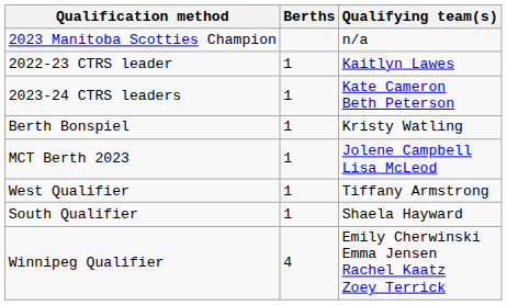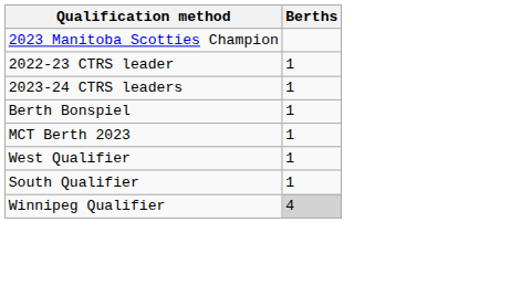 <table class="wikitable">
 <tr>
 <th scope="col">Qualification method</th>
 <th scope="col">Berths</th>
-<th scope="col">Qualifying team(s)</th>
 </tr>
 <tr>
 <td><a href='#'>2023 Manitoba Scotties</a> Champion</td>
 <td></td>
-<td>n/a</td>
 </tr>
 <tr>
 <td>2022-23 CTRS leader</td>
 <td>1</td>
-<td><a href='#'>Kaitlyn Lawes</a></td>
 </tr>
 <tr>
 <td>2023-24 CTRS leaders</td>
 <td>1</td>
-<td><a href='#'>Kate Cameron</a> <br> <a href='#'>Beth Peterson</a></td>
 </tr>
 <tr>
 <td>Berth Bonspiel</td>
 <td>1</td>
-<td>Kristy Watling</td>
 </tr>
 <tr>
 <td>MCT Berth 2023</td>
 <td>1</td>
-<td><a href='#'>Jolene Campbell</a> <br> <a href='#'>Lisa McLeod</a></td>
 </tr>
 <tr>
 <td>West Qualifier</td>
 <td>1</td>
-<td>Tiffany Armstrong</td>
 </tr>
 <tr>
 <td>South Qualifier</td>
 <td>1</td>
-<td>Shaela Hayward</td>
 </tr>
 <tr>
 <td>Winnipeg Qualifier</td>
-<td>4</td>
-<td>Emily Cherwinski <br> Emma Jensen <br> <a href='#'>Rachel Kaatz</a> <br> <a href='#'>Zoey Terrick</a></td>
+<td style="background: lightgrey;">4</td>
 </tr>
 </table>
